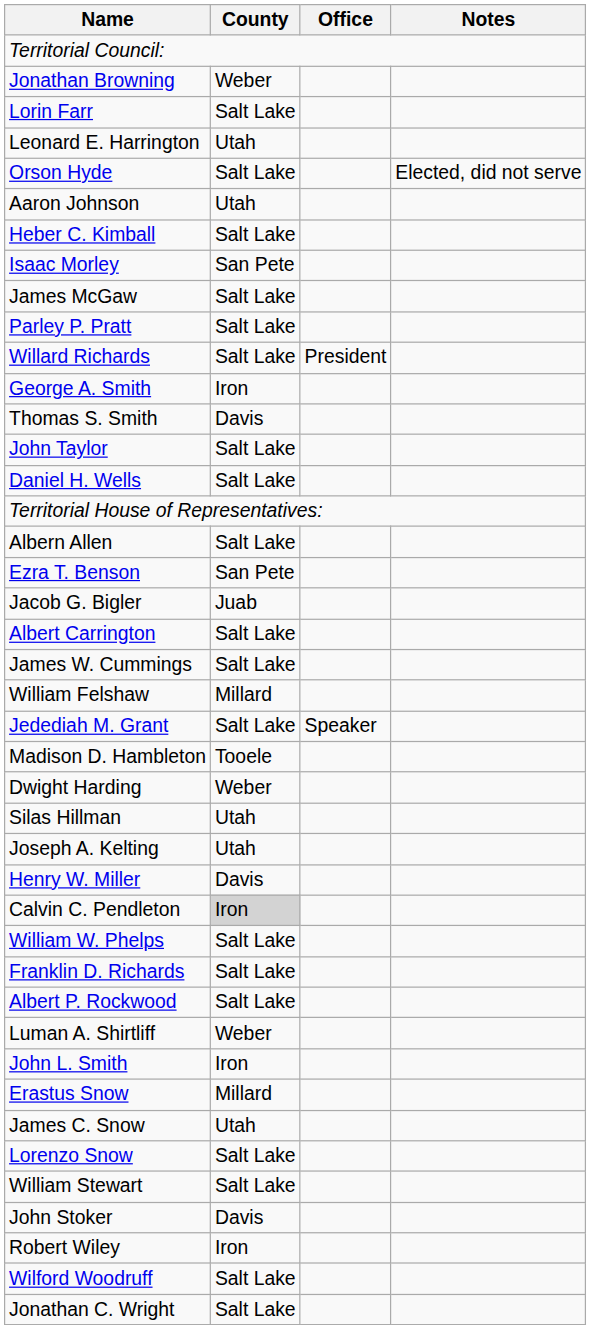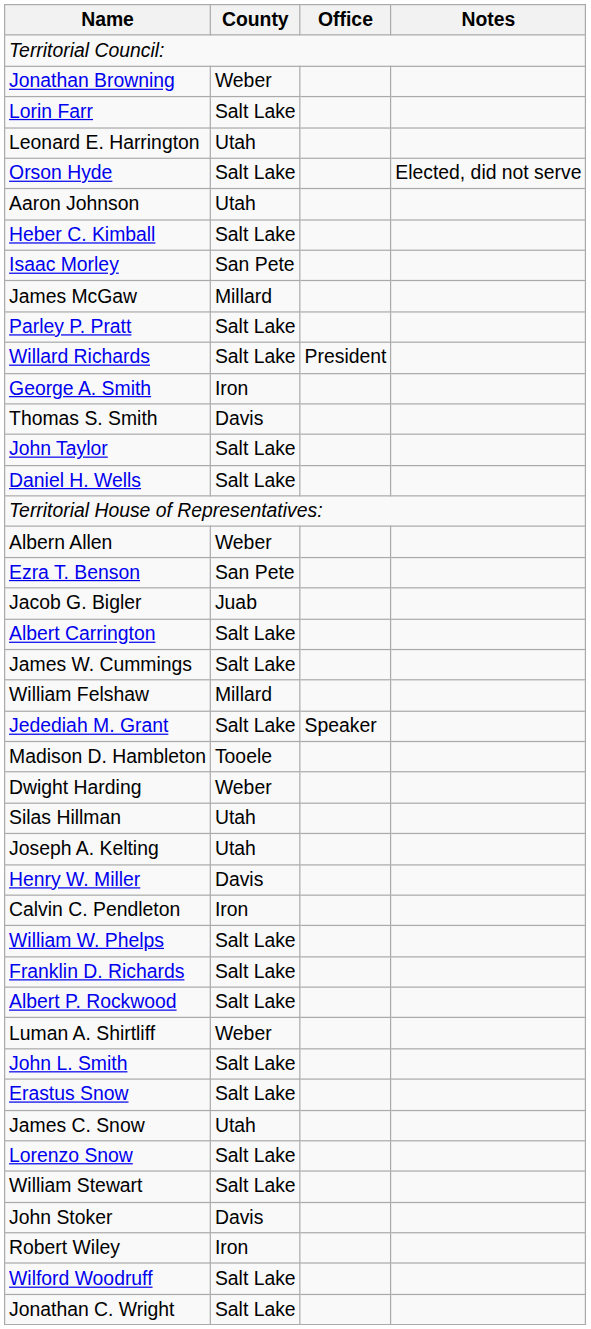 <table class="wikitable">
 <tr>
 <th>Name</th>
 <th>County</th>
 <th>Office</th>
 <th>Notes</th>
 </tr>
 <tr>
 <td colspan=8><em>Territorial Council:</em></td>
 </tr>
 <tr>
 <td><a href='#'>Jonathan Browning</a></td>
 <td>Weber</td>
 <td></td>
 <td></td>
 </tr>
 <tr>
 <td><a href='#'>Lorin Farr</a></td>
 <td>Salt Lake</td>
 <td></td>
 <td></td>
 </tr>
 <tr>
 <td>Leonard E. Harrington</td>
 <td>Utah</td>
 <td></td>
 <td></td>
 </tr>
 <tr>
 <td><a href='#'>Orson Hyde</a></td>
 <td>Salt Lake</td>
 <td></td>
 <td>Elected, did not serve </td>
 </tr>
 <tr>
 <td>Aaron Johnson</td>
 <td>Utah</td>
 <td></td>
 <td></td>
 </tr>
 <tr>
 <td><a href='#'>Heber C. Kimball</a></td>
 <td>Salt Lake</td>
 <td></td>
 <td></td>
 </tr>
 <tr>
 <td><a href='#'>Isaac Morley</a></td>
 <td>San Pete</td>
 <td></td>
 <td></td>
 </tr>
 <tr>
 <td>James McGaw</td>
-<td>Salt Lake</td>
+<td>Millard</td>
 <td></td>
 <td></td>
 </tr>
 <tr>
 <td><a href='#'>Parley P. Pratt</a></td>
 <td>Salt Lake</td>
 <td></td>
 <td></td>
 </tr>
 <tr>
 <td><a href='#'>Willard Richards</a></td>
 <td>Salt Lake</td>
 <td>President</td>
 <td></td>
 </tr>
 <tr>
 <td><a href='#'>George A. Smith</a></td>
 <td>Iron</td>
 <td></td>
 <td></td>
 </tr>
 <tr>
 <td>Thomas S. Smith</td>
 <td>Davis</td>
 <td></td>
 <td></td>
 </tr>
 <tr>
 <td><a href='#'>John Taylor</a></td>
 <td>Salt Lake</td>
 <td></td>
 <td></td>
 </tr>
 <tr>
 <td><a href='#'>Daniel H. Wells</a></td>
 <td>Salt Lake</td>
 <td></td>
 <td></td>
 </tr>
 <tr>
 <td colspan=8><em>Territorial House of Representatives:</em></td>
 </tr>
 <tr>
 <td>Albern Allen</td>
-<td>Salt Lake</td>
+<td>Weber</td>
 <td></td>
 <td></td>
 </tr>
 <tr>
 <td><a href='#'>Ezra T. Benson</a></td>
 <td>San Pete</td>
 <td></td>
 <td></td>
 </tr>
 <tr>
 <td>Jacob G. Bigler</td>
 <td>Juab</td>
 <td></td>
 <td></td>
 </tr>
 <tr>
 <td><a href='#'>Albert Carrington</a></td>
 <td>Salt Lake</td>
 <td></td>
 <td></td>
 </tr>
 <tr>
 <td>James W. Cummings</td>
 <td>Salt Lake</td>
 <td></td>
 <td></td>
 </tr>
 <tr>
 <td>William Felshaw</td>
 <td>Millard</td>
 <td></td>
 <td></td>
 </tr>
 <tr>
 <td><a href='#'>Jedediah M. Grant</a></td>
 <td>Salt Lake</td>
 <td>Speaker</td>
 <td></td>
 </tr>
 <tr>
 <td>Madison D. Hambleton</td>
 <td>Tooele</td>
 <td></td>
 <td></td>
 </tr>
 <tr>
 <td>Dwight Harding</td>
 <td>Weber</td>
 <td></td>
 <td></td>
 </tr>
 <tr>
 <td>Silas Hillman</td>
 <td>Utah</td>
 <td></td>
 <td></td>
 </tr>
 <tr>
 <td>Joseph A. Kelting</td>
 <td>Utah</td>
 <td></td>
 <td></td>
 </tr>
 <tr>
 <td><a href='#'>Henry W. Miller</a></td>
 <td>Davis</td>
 <td></td>
 <td></td>
 </tr>
 <tr>
 <td>Calvin C. Pendleton</td>
-<td style="background: lightgrey;">Iron</td>
+<td>Iron</td>
 <td></td>
 <td></td>
 </tr>
 <tr>
 <td><a href='#'>William W. Phelps</a></td>
 <td>Salt Lake</td>
 <td></td>
 <td></td>
 </tr>
 <tr>
 <td><a href='#'>Franklin D. Richards</a></td>
 <td>Salt Lake</td>
 <td></td>
 <td></td>
 </tr>
 <tr>
 <td><a href='#'>Albert P. Rockwood</a></td>
 <td>Salt Lake</td>
 <td></td>
 <td></td>
 </tr>
 <tr>
 <td>Luman A. Shirtliff</td>
 <td>Weber</td>
 <td></td>
 <td></td>
 </tr>
 <tr>
 <td><a href='#'>John L. Smith</a></td>
-<td>Iron</td>
+<td>Salt Lake</td>
 <td></td>
 <td></td>
 </tr>
 <tr>
 <td><a href='#'>Erastus Snow</a></td>
-<td>Millard</td>
+<td>Salt Lake</td>
 <td></td>
 <td></td>
 </tr>
 <tr>
 <td>James C. Snow</td>
 <td>Utah</td>
 <td></td>
 <td></td>
 </tr>
 <tr>
 <td><a href='#'>Lorenzo Snow</a></td>
 <td>Salt Lake</td>
 <td></td>
 <td></td>
 </tr>
 <tr>
 <td>William Stewart</td>
 <td>Salt Lake</td>
 <td></td>
 <td></td>
 </tr>
 <tr>
 <td>John Stoker</td>
 <td>Davis</td>
 <td></td>
 <td></td>
 </tr>
 <tr>
 <td>Robert Wiley</td>
 <td>Iron</td>
 <td></td>
 <td></td>
 </tr>
 <tr>
 <td><a href='#'>Wilford Woodruff</a></td>
 <td>Salt Lake</td>
 <td></td>
 <td></td>
 </tr>
 <tr>
 <td>Jonathan C. Wright</td>
 <td>Salt Lake</td>
 <td></td>
 <td></td>
 </tr>
 <tr>
 </tr>
 </table>
